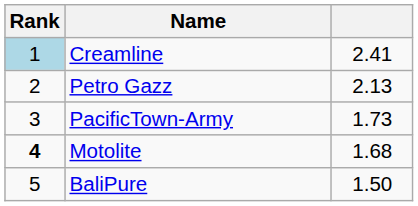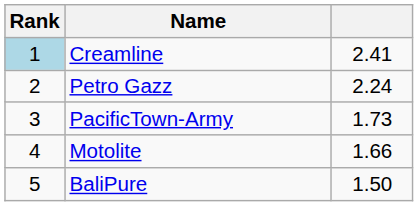 <table class="wikitable" style="margin:0.5em auto;width=480;font-size:90%">
 <tr>
 <th width=30>Rank</th>
 <th width=180>Name</th>
 <th width=50></th>
 </tr>
 <tr>
 <td align=center style="background: lightblue;">1</td>
 <td><a href='#'>Creamline</a></td>
 <td align=center>2.41</td>
 </tr>
 <tr>
 <td align=center>2</td>
 <td><a href='#'>Petro Gazz</a></td>
-<td align=center>2.13</td>
+<td align=center>2.24</td>
 </tr>
 <tr>
 <td align=center>3</td>
 <td><a href='#'>PacificTown-Army</a></td>
 <td align=center>1.73</td>
 </tr>
 <tr>
-<td align=center><strong>4</strong></td>
+<td align=center>4</td>
 <td><a href='#'>Motolite</a></td>
-<td align=center>1.68</td>
+<td align=center>1.66</td>
 </tr>
 <tr>
 <td align=center>5</td>
 <td><a href='#'>BaliPure</a></td>
 <td align=center>1.50</td>
 </tr>
 </table>
